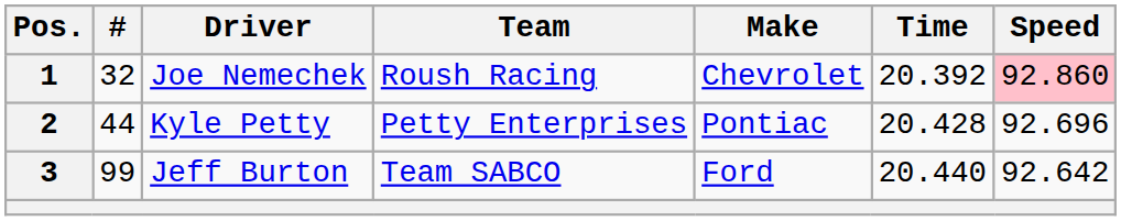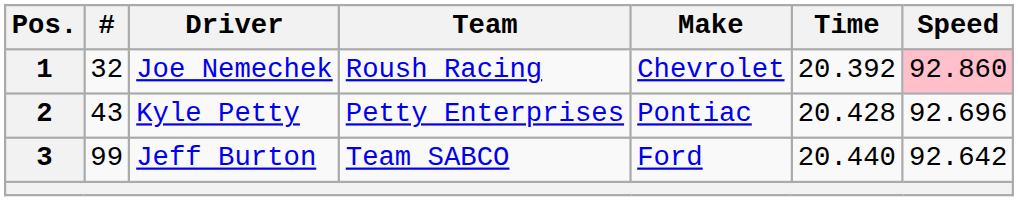 <table class="wikitable" style="font-size:95%">
 <tr>
 <th>Pos.</th>
 <th>#</th>
 <th>Driver</th>
 <th>Team</th>
 <th>Make</th>
 <th>Time</th>
 <th>Speed</th>
 </tr>
 <tr>
 <th>1</th>
 <td>32</td>
 <td><a href='#'>Joe Nemechek</a></td>
 <td><a href='#'>Roush Racing</a></td>
 <td><a href='#'>Chevrolet</a></td>
 <td>20.392</td>
 <td style="background: pink;">92.860</td>
 </tr>
 <tr>
 <th>2</th>
-<td>44</td>
+<td>43</td>
 <td><a href='#'>Kyle Petty</a></td>
 <td><a href='#'>Petty Enterprises</a></td>
 <td><a href='#'>Pontiac</a></td>
 <td>20.428</td>
 <td>92.696</td>
 </tr>
 <tr>
 <th>3</th>
 <td>99</td>
 <td><a href='#'>Jeff Burton</a></td>
 <td><a href='#'>Team SABCO</a></td>
 <td><a href='#'>Ford</a></td>
 <td>20.440</td>
 <td>92.642</td>
 </tr>
 <tr>
 <th colspan="7"></th>
 </tr>
 </table>
